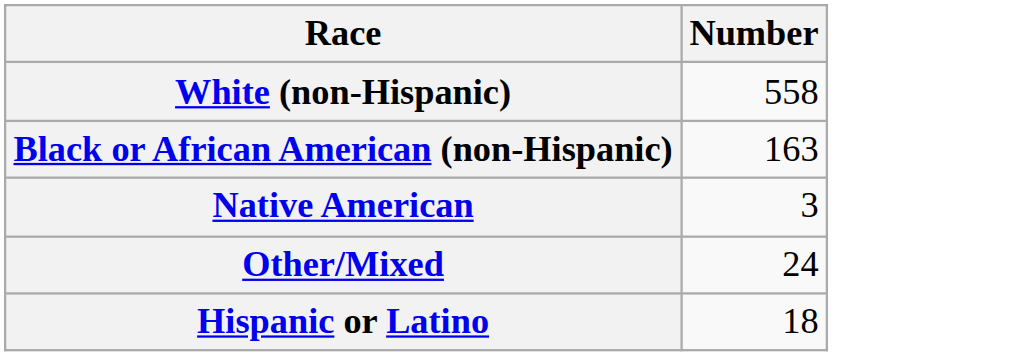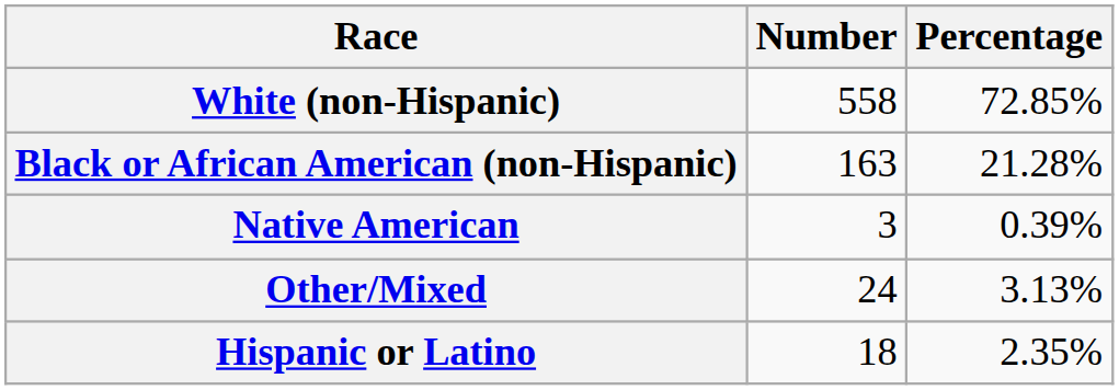 <table class="wikitable" style="text-align:right">
 <tr>
 <th scope="col">Race</th>
 <th scope="col">Number</th>
+<th scope="col">Percentage</th>
 </tr>
 <tr>
 <th scope="row"><a href='#'>White</a> (non-Hispanic)</th>
 <td>558</td>
+<td>72.85%</td>
 </tr>
 <tr>
 <th scope="row"><a href='#'>Black or African American</a> (non-Hispanic)</th>
 <td>163</td>
+<td>21.28%</td>
 </tr>
 <tr>
 <th scope="row"><a href='#'>Native American</a></th>
 <td>3</td>
+<td>0.39%</td>
 </tr>
 <tr>
 <th scope="row"><a href='#'>Other/Mixed</a></th>
 <td>24</td>
+<td>3.13%</td>
 </tr>
 <tr>
 <th scope="row"><a href='#'>Hispanic</a> or <a href='#'>Latino</a></th>
 <td>18</td>
+<td>2.35%</td>
 </tr>
 </table>
